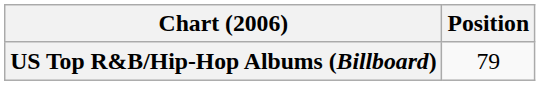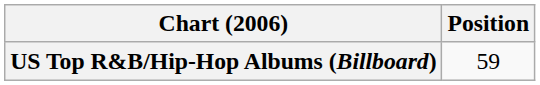 <table class="wikitable plainrowheaders" style="text-align:center">
 <tr>
 <th scope="col">Chart (2006)</th>
 <th scope="col">Position</th>
 </tr>
 <tr>
 <th scope="row">US Top R&B/Hip-Hop Albums (<em>Billboard</em>)</th>
-<td>79</td>
+<td>59</td>
 </tr>
 </table>
